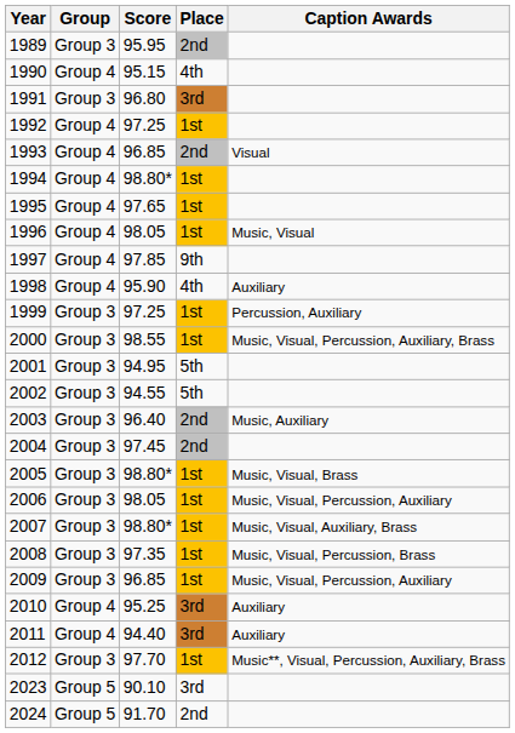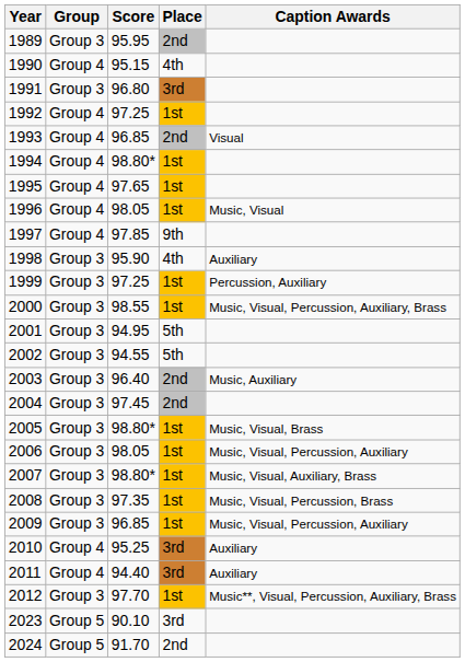 <table class="wikitable">
 <tr>
 <th>Year</th>
 <th>Group</th>
 <th>Score</th>
 <th>Place</th>
 <th>Caption Awards</th>
 </tr>
 <tr>
 <td>1989</td>
 <td>Group 3</td>
 <td>95.95</td>
 <td style="background: silver">2nd</td>
 <td></td>
 </tr>
 <tr>
 <td>1990</td>
 <td>Group 4</td>
 <td>95.15</td>
 <td>4th</td>
 <td></td>
 </tr>
 <tr>
 <td>1991</td>
 <td>Group 3</td>
 <td>96.80</td>
 <td style="background: #CD7F32">3rd</td>
 <td></td>
 </tr>
 <tr>
 <td>1992</td>
 <td>Group 4</td>
 <td>97.25</td>
 <td style="background: #FCC200">1st</td>
 <td></td>
 </tr>
 <tr>
 <td>1993</td>
 <td>Group 4</td>
 <td>96.85</td>
 <td style="background: silver">2nd</td>
 <td><small>Visual</small></td>
 </tr>
 <tr>
 <td>1994</td>
 <td>Group 4</td>
 <td>98.80*</td>
 <td style="background: #FCC200">1st</td>
 <td></td>
 </tr>
 <tr>
 <td>1995</td>
 <td>Group 4</td>
 <td>97.65</td>
 <td style="background: #FCC200">1st</td>
 <td></td>
 </tr>
 <tr>
 <td>1996</td>
 <td>Group 4</td>
 <td>98.05</td>
 <td style="background: #FCC200">1st</td>
 <td><small>Music, Visual</small></td>
 </tr>
 <tr>
 <td>1997</td>
 <td>Group 4</td>
 <td>97.85</td>
 <td>9th</td>
 <td></td>
 </tr>
 <tr>
 <td>1998</td>
-<td>Group 4</td>
+<td>Group 3</td>
 <td>95.90</td>
 <td>4th</td>
 <td><small>Auxiliary</small></td>
 </tr>
 <tr>
 <td>1999</td>
 <td>Group 3</td>
 <td>97.25</td>
 <td style="background: #FCC200">1st</td>
 <td><small>Percussion, Auxiliary</small></td>
 </tr>
 <tr>
 <td>2000</td>
 <td>Group 3</td>
 <td>98.55</td>
 <td style="background: #FCC200">1st</td>
 <td><small>Music, Visual, Percussion, Auxiliary, Brass</small></td>
 </tr>
 <tr>
 <td>2001</td>
 <td>Group 3</td>
 <td>94.95</td>
 <td>5th</td>
 <td></td>
 </tr>
 <tr>
 <td>2002</td>
 <td>Group 3</td>
 <td>94.55</td>
 <td>5th</td>
 <td></td>
 </tr>
 <tr>
 <td>2003</td>
 <td>Group 3</td>
 <td>96.40</td>
 <td style="background: silver">2nd</td>
 <td><small>Music, Auxiliary</small></td>
 </tr>
 <tr>
 <td>2004</td>
 <td>Group 3</td>
 <td>97.45</td>
 <td style="background: silver">2nd</td>
 <td></td>
 </tr>
 <tr>
 <td>2005</td>
 <td>Group 3</td>
 <td>98.80*</td>
 <td style="background: #FCC200">1st</td>
 <td><small>Music, Visual, Brass</small></td>
 </tr>
 <tr>
 <td>2006</td>
 <td>Group 3</td>
 <td>98.05</td>
 <td style="background: #FCC200">1st</td>
 <td><small>Music, Visual, Percussion, Auxiliary</small></td>
 </tr>
 <tr>
 <td>2007</td>
 <td>Group 3</td>
 <td>98.80*</td>
 <td style="background: #FCC200">1st</td>
 <td><small>Music, Visual, Auxiliary, Brass</small></td>
 </tr>
 <tr>
 <td>2008</td>
 <td>Group 3</td>
 <td>97.35</td>
 <td style="background: #FCC200">1st</td>
 <td><small>Music, Visual, Percussion, Brass</small></td>
 </tr>
 <tr>
 <td>2009</td>
 <td>Group 3</td>
 <td>96.85</td>
 <td style="background: #FCC200">1st</td>
 <td><small>Music, Visual, Percussion, Auxiliary</small></td>
 </tr>
 <tr>
 <td>2010</td>
 <td>Group 4</td>
 <td>95.25</td>
 <td style="background: #CD7F32">3rd</td>
 <td><small>Auxiliary</small></td>
 </tr>
 <tr>
 <td>2011</td>
 <td>Group 4</td>
 <td>94.40</td>
 <td style="background: #CD7F32">3rd</td>
 <td><small>Auxiliary</small></td>
 </tr>
 <tr>
 <td>2012</td>
 <td>Group 3</td>
 <td>97.70</td>
 <td style="background: #FCC200">1st</td>
 <td><small>Music**, Visual, Percussion, Auxiliary, Brass</small></td>
 </tr>
 <tr>
 <td>2023</td>
 <td>Group 5</td>
 <td>90.10</td>
 <td>3rd</td>
 <td></td>
 </tr>
 <tr>
 <td>2024</td>
 <td>Group 5</td>
 <td>91.70</td>
 <td>2nd</td>
 <td></td>
 </tr>
 </table>
